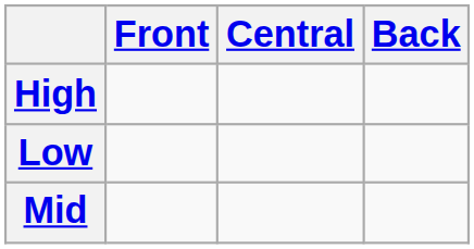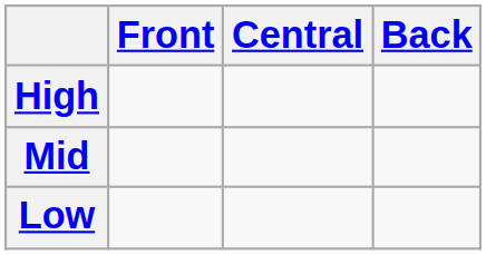 <table class="wikitable">
 <tr>
 <th></th>
 <th><a href='#'>Front</a></th>
 <th><a href='#'>Central</a></th>
 <th><a href='#'>Back</a></th>
 </tr>
 <tr align="center">
 <th><a href='#'>High</a></th>
 <td></td>
 <td></td>
 <td></td>
 </tr>
 <tr align="center">
+<th><a href='#'>Mid</a></th>
+<td></td>
+<td></td>
+<td></td>
+</tr>
+<tr align="center">
 <th><a href='#'>Low</a></th>
 <td></td>
 <td></td>
 <td></td>
 </tr>
-<tr align="center">
-<th><a href='#'>Mid</a></th>
-<td></td>
-<td></td>
-<td></td>
-</tr>
 </table>
